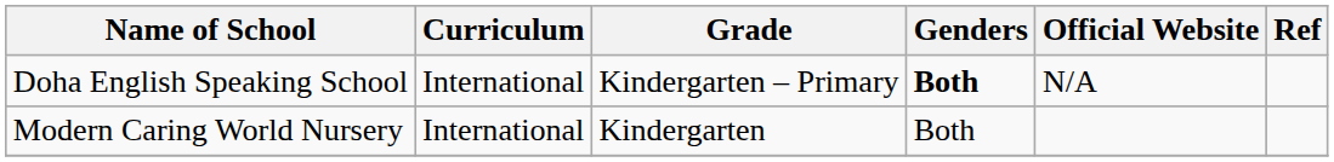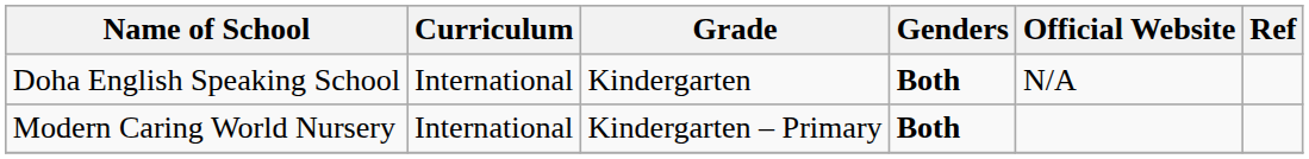 <table class="wikitable">
 <tr>
 <th>Name of School</th>
 <th>Curriculum</th>
 <th>Grade</th>
 <th>Genders</th>
 <th>Official Website</th>
 <th>Ref</th>
 </tr>
 <tr>
 <td>Doha English Speaking School</td>
 <td>International</td>
-<td>Kindergarten – Primary</td>
+<td>Kindergarten</td>
 <td><strong>Both</strong></td>
 <td>N/A</td>
 <td></td>
 </tr>
 <tr>
 <td>Modern Caring World Nursery</td>
 <td>International</td>
-<td>Kindergarten</td>
-<td>Both</td>
+<td>Kindergarten – Primary</td>
+<td><strong>Both</strong></td>
 <td></td>
 <td></td>
 </tr>
 <tr>
 </tr>
 </table>
